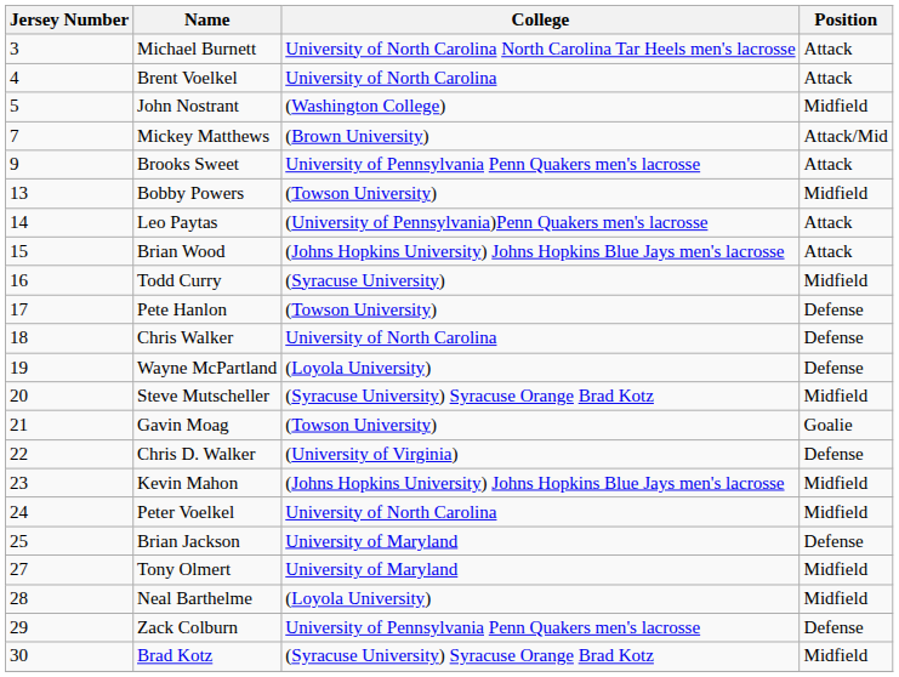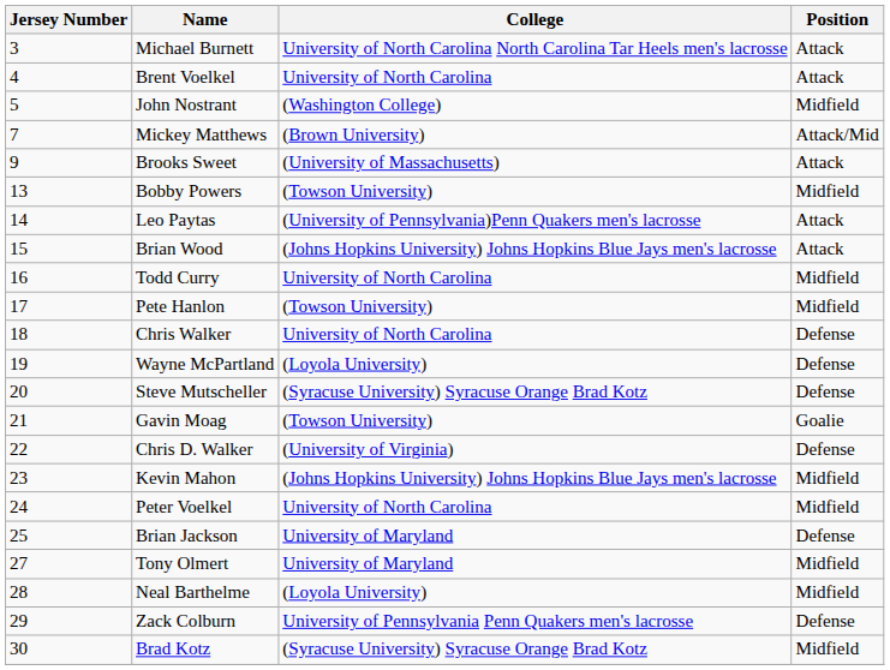 <table class="wikitable">
 <tr>
 <th>Jersey Number</th>
 <th>Name</th>
 <th>College</th>
 <th>Position</th>
 </tr>
 <tr>
 <td>3</td>
 <td>Michael Burnett</td>
 <td><a href='#'>University of North Carolina</a> <a href='#'>North Carolina Tar Heels men's lacrosse</a></td>
 <td>Attack</td>
 </tr>
 <tr>
 <td>4</td>
 <td>Brent Voelkel</td>
 <td><a href='#'>University of North Carolina</a></td>
 <td>Attack</td>
 </tr>
 <tr>
 <td>5</td>
 <td>John Nostrant</td>
 <td>(<a href='#'>Washington College</a>)</td>
 <td>Midfield</td>
 </tr>
 <tr>
 <td>7</td>
 <td>Mickey Matthews</td>
 <td>(<a href='#'>Brown University</a>)</td>
 <td>Attack/Mid</td>
 </tr>
 <tr>
 <td>9</td>
 <td>Brooks Sweet</td>
-<td><a href='#'>University of Pennsylvania</a> <a href='#'>Penn Quakers men's lacrosse</a></td>
+<td>(<a href='#'>University of Massachusetts</a>)</td>
 <td>Attack</td>
 </tr>
 <tr>
 <td>13</td>
 <td>Bobby Powers</td>
 <td>(<a href='#'>Towson University</a>)</td>
 <td>Midfield</td>
 </tr>
 <tr>
 <td>14</td>
 <td>Leo Paytas</td>
 <td>(<a href='#'>University of Pennsylvania</a>)<a href='#'>Penn Quakers men's lacrosse</a></td>
 <td>Attack</td>
 </tr>
 <tr>
 <td>15</td>
 <td>Brian Wood</td>
 <td>(<a href='#'>Johns Hopkins University</a>)  <a href='#'>Johns Hopkins Blue Jays men's lacrosse</a></td>
 <td>Attack</td>
 </tr>
 <tr>
 <td>16</td>
 <td>Todd Curry</td>
-<td>(<a href='#'>Syracuse University</a>)</td>
+<td><a href='#'>University of North Carolina</a></td>
 <td>Midfield</td>
 </tr>
 <tr>
 <td>17</td>
 <td>Pete Hanlon</td>
 <td>(<a href='#'>Towson University</a>)</td>
-<td>Defense</td>
+<td>Midfield</td>
 </tr>
 <tr>
 <td>18</td>
 <td>Chris Walker</td>
 <td><a href='#'>University of North Carolina</a></td>
 <td>Defense</td>
 </tr>
 <tr>
 <td>19</td>
 <td>Wayne McPartland</td>
 <td>(<a href='#'>Loyola University</a>)</td>
 <td>Defense</td>
 </tr>
 <tr>
 <td>20</td>
 <td>Steve Mutscheller</td>
 <td>(<a href='#'>Syracuse University</a>) <a href='#'>Syracuse Orange</a>  <a href='#'>Brad Kotz</a></td>
-<td>Midfield</td>
+<td>Defense</td>
 </tr>
 <tr>
 <td>21</td>
 <td>Gavin Moag</td>
 <td>(<a href='#'>Towson University</a>)</td>
 <td>Goalie</td>
 </tr>
 <tr>
 <td>22</td>
 <td>Chris D. Walker</td>
 <td>(<a href='#'>University of Virginia</a>)</td>
 <td>Defense</td>
 </tr>
 <tr>
 <td>23</td>
 <td>Kevin Mahon</td>
 <td>(<a href='#'>Johns Hopkins University</a>)  <a href='#'>Johns Hopkins Blue Jays men's lacrosse</a></td>
 <td>Midfield</td>
 </tr>
 <tr>
 <td>24</td>
 <td>Peter Voelkel</td>
 <td><a href='#'>University of North Carolina</a></td>
 <td>Midfield</td>
 </tr>
 <tr>
 <td>25</td>
 <td>Brian Jackson</td>
 <td><a href='#'>University of Maryland</a></td>
 <td>Defense</td>
 </tr>
 <tr>
 <td>27</td>
 <td>Tony Olmert</td>
 <td><a href='#'>University of Maryland</a></td>
 <td>Midfield</td>
 </tr>
 <tr>
 <td>28</td>
 <td>Neal Barthelme</td>
 <td>(<a href='#'>Loyola University</a>)</td>
 <td>Midfield</td>
 </tr>
 <tr>
 <td>29</td>
 <td>Zack Colburn</td>
 <td><a href='#'>University of Pennsylvania</a> <a href='#'>Penn Quakers men's lacrosse</a></td>
 <td>Defense</td>
 </tr>
 <tr>
 <td>30</td>
 <td><a href='#'>Brad Kotz</a></td>
 <td>(<a href='#'>Syracuse University</a>) <a href='#'>Syracuse Orange</a>  <a href='#'>Brad Kotz</a></td>
 <td>Midfield</td>
 </tr>
 <tr>
 </tr>
 </table>
